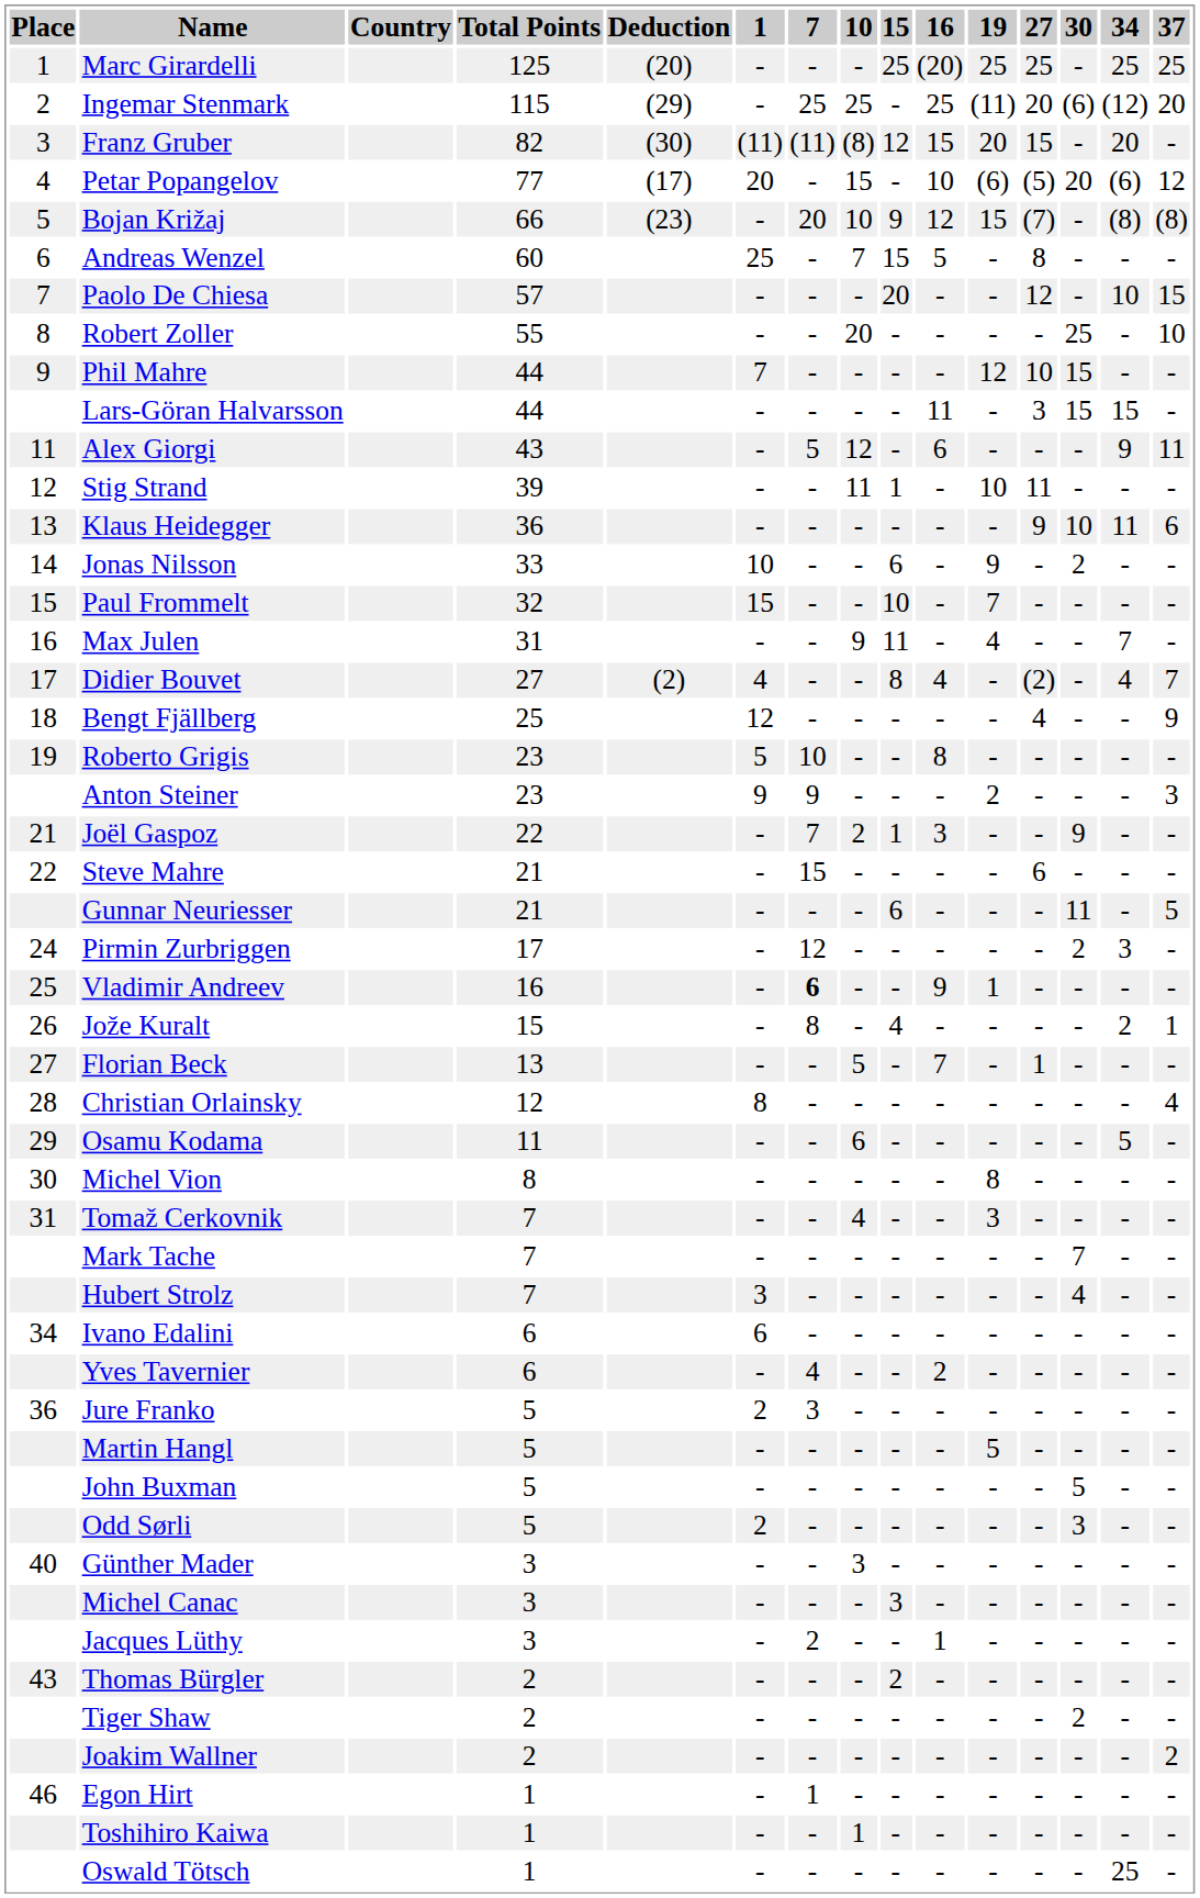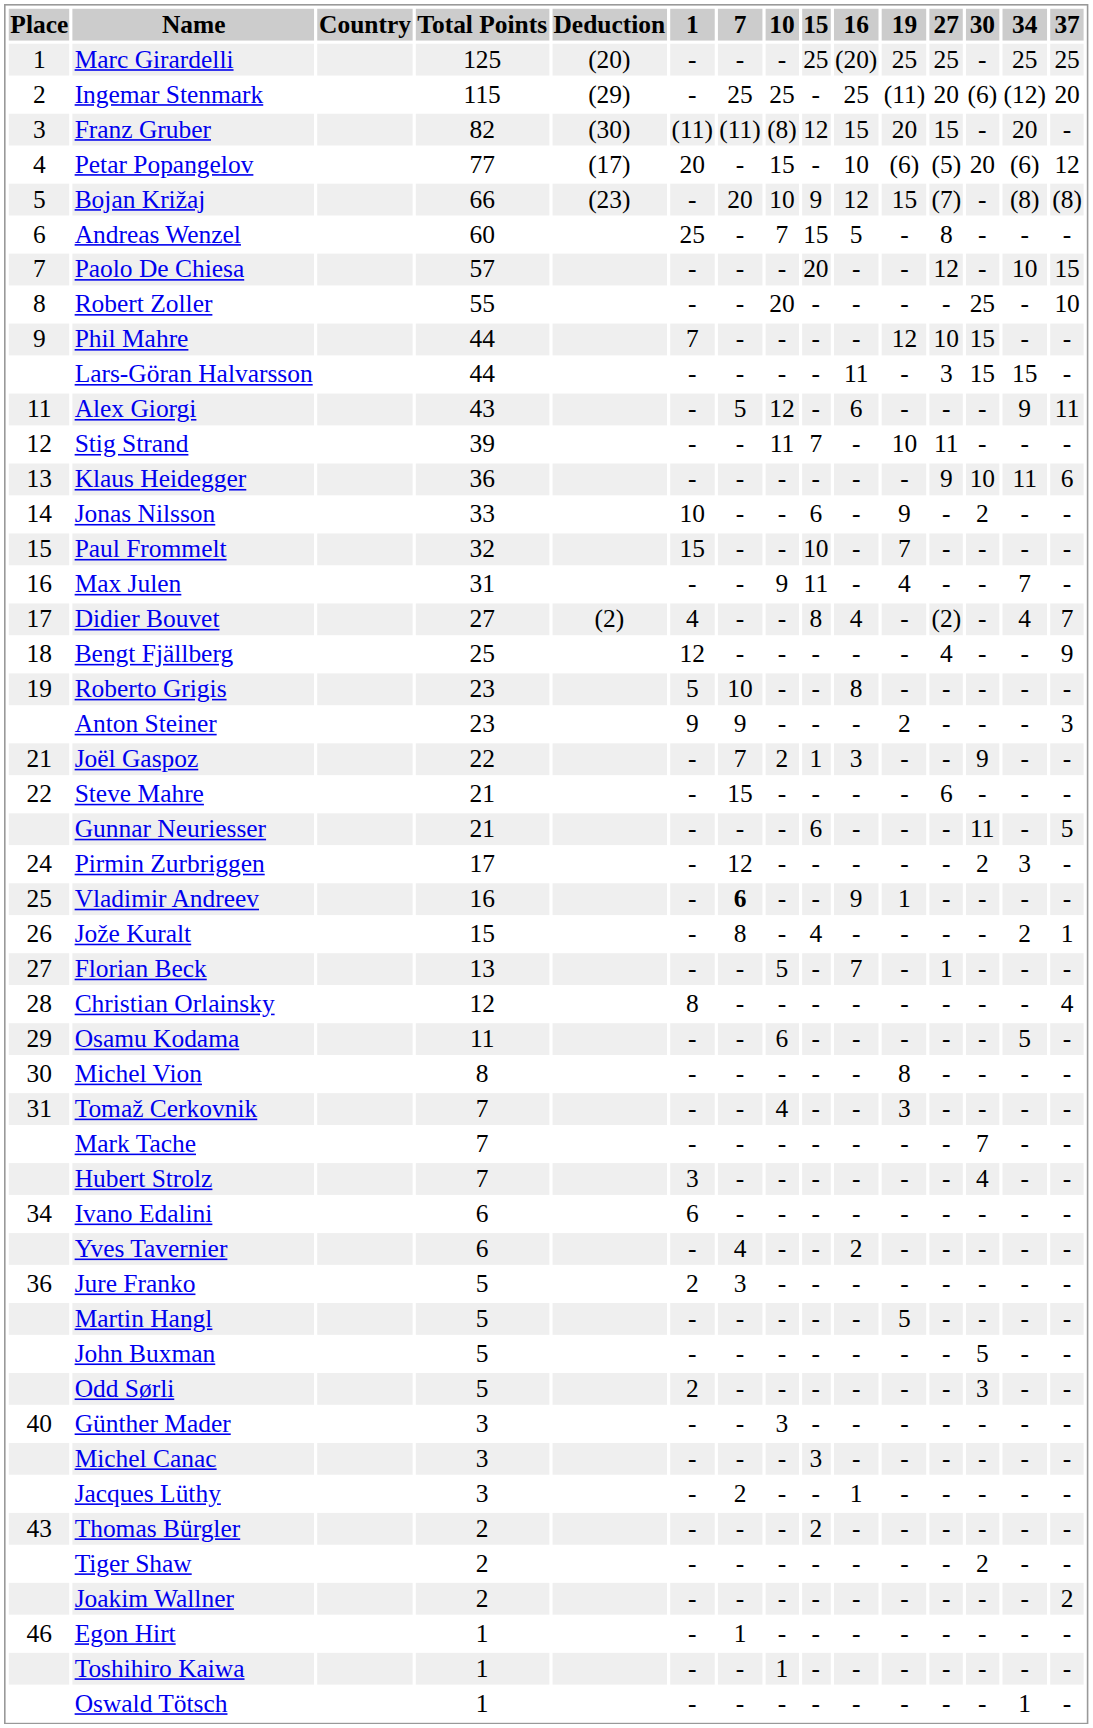 <table border="0" style="border: 1px solid #999; background-color:#FFFFFF; text-align:center">
 <tr align="center" bgcolor="#CCCCCC">
 <th>Place</th>
 <th>Name</th>
 <th>Country</th>
 <th>Total Points</th>
 <th>Deduction</th>
 <th>1</th>
 <th>7</th>
 <th>10</th>
 <th>15</th>
 <th>16</th>
 <th>19</th>
 <th>27</th>
 <th>30</th>
 <th>34</th>
 <th>37</th>
 </tr>
 <tr bgcolor="#EFEFEF">
 <td>1</td>
 <td align="left"><a href='#'>Marc Girardelli</a></td>
 <td align="left"></td>
 <td>125</td>
 <td>(20)</td>
 <td>-</td>
 <td>-</td>
 <td>-</td>
 <td>25</td>
 <td>(20)</td>
 <td>25</td>
 <td>25</td>
 <td>-</td>
 <td>25</td>
 <td>25</td>
 </tr>
 <tr>
 <td>2</td>
 <td align="left"><a href='#'>Ingemar Stenmark</a></td>
 <td align="left"></td>
 <td>115</td>
 <td>(29)</td>
 <td>-</td>
 <td>25</td>
 <td>25</td>
 <td>-</td>
 <td>25</td>
 <td>(11)</td>
 <td>20</td>
 <td>(6)</td>
 <td>(12)</td>
 <td>20</td>
 </tr>
 <tr bgcolor="#EFEFEF">
 <td>3</td>
 <td align="left"><a href='#'>Franz Gruber</a></td>
 <td align="left"></td>
 <td>82</td>
 <td>(30)</td>
 <td>(11)</td>
 <td>(11)</td>
 <td>(8)</td>
 <td>12</td>
 <td>15</td>
 <td>20</td>
 <td>15</td>
 <td>-</td>
 <td>20</td>
 <td>-</td>
 </tr>
 <tr>
 <td>4</td>
 <td align="left"><a href='#'>Petar Popangelov</a></td>
 <td align="left"></td>
 <td>77</td>
 <td>(17)</td>
 <td>20</td>
 <td>-</td>
 <td>15</td>
 <td>-</td>
 <td>10</td>
 <td>(6)</td>
 <td>(5)</td>
 <td>20</td>
 <td>(6)</td>
 <td>12</td>
 </tr>
 <tr bgcolor="#EFEFEF">
 <td>5</td>
 <td align="left"><a href='#'>Bojan Križaj</a></td>
 <td align="left"></td>
 <td>66</td>
 <td>(23)</td>
 <td>-</td>
 <td>20</td>
 <td>10</td>
 <td>9</td>
 <td>12</td>
 <td>15</td>
 <td>(7)</td>
 <td>-</td>
 <td>(8)</td>
 <td>(8)</td>
 </tr>
 <tr>
 <td>6</td>
 <td align="left"><a href='#'>Andreas Wenzel</a></td>
 <td align="left"></td>
 <td>60</td>
 <td></td>
 <td>25</td>
 <td>-</td>
 <td>7</td>
 <td>15</td>
 <td>5</td>
 <td>-</td>
 <td>8</td>
 <td>-</td>
 <td>-</td>
 <td>-</td>
 </tr>
 <tr bgcolor="#EFEFEF">
 <td>7</td>
 <td align="left"><a href='#'>Paolo De Chiesa</a></td>
 <td align="left"></td>
 <td>57</td>
 <td></td>
 <td>-</td>
 <td>-</td>
 <td>-</td>
 <td>20</td>
 <td>-</td>
 <td>-</td>
 <td>12</td>
 <td>-</td>
 <td>10</td>
 <td>15</td>
 </tr>
 <tr>
 <td>8</td>
 <td align="left"><a href='#'>Robert Zoller</a></td>
 <td align="left"></td>
 <td>55</td>
 <td></td>
 <td>-</td>
 <td>-</td>
 <td>20</td>
 <td>-</td>
 <td>-</td>
 <td>-</td>
 <td>-</td>
 <td>25</td>
 <td>-</td>
 <td>10</td>
 </tr>
 <tr bgcolor="#EFEFEF">
 <td>9</td>
 <td align="left"><a href='#'>Phil Mahre</a></td>
 <td align="left"></td>
 <td>44</td>
 <td></td>
 <td>7</td>
 <td>-</td>
 <td>-</td>
 <td>-</td>
 <td>-</td>
 <td>12</td>
 <td>10</td>
 <td>15</td>
 <td>-</td>
 <td>-</td>
 </tr>
 <tr>
 <td></td>
 <td align="left"><a href='#'>Lars-Göran Halvarsson</a></td>
 <td align="left"></td>
 <td>44</td>
 <td></td>
 <td>-</td>
 <td>-</td>
 <td>-</td>
 <td>-</td>
 <td>11</td>
 <td>-</td>
 <td>3</td>
 <td>15</td>
 <td>15</td>
 <td>-</td>
 </tr>
 <tr bgcolor="#EFEFEF">
 <td>11</td>
 <td align="left"><a href='#'>Alex Giorgi</a></td>
 <td align="left"></td>
 <td>43</td>
 <td></td>
 <td>-</td>
 <td>5</td>
 <td>12</td>
 <td>-</td>
 <td>6</td>
 <td>-</td>
 <td>-</td>
 <td>-</td>
 <td>9</td>
 <td>11</td>
 </tr>
 <tr>
 <td>12</td>
 <td align="left"><a href='#'>Stig Strand</a></td>
 <td align="left"></td>
 <td>39</td>
 <td></td>
 <td>-</td>
 <td>-</td>
 <td>11</td>
-<td>1</td>
+<td>7</td>
 <td>-</td>
 <td>10</td>
 <td>11</td>
 <td>-</td>
 <td>-</td>
 <td>-</td>
 </tr>
 <tr bgcolor="#EFEFEF">
 <td>13</td>
 <td align="left"><a href='#'>Klaus Heidegger</a></td>
 <td align="left"></td>
 <td>36</td>
 <td></td>
 <td>-</td>
 <td>-</td>
 <td>-</td>
 <td>-</td>
 <td>-</td>
 <td>-</td>
 <td>9</td>
 <td>10</td>
 <td>11</td>
 <td>6</td>
 </tr>
 <tr>
 <td>14</td>
 <td align="left"><a href='#'>Jonas Nilsson</a></td>
 <td align="left"></td>
 <td>33</td>
 <td></td>
 <td>10</td>
 <td>-</td>
 <td>-</td>
 <td>6</td>
 <td>-</td>
 <td>9</td>
 <td>-</td>
 <td>2</td>
 <td>-</td>
 <td>-</td>
 </tr>
 <tr bgcolor="#EFEFEF">
 <td>15</td>
 <td align="left"><a href='#'>Paul Frommelt</a></td>
 <td align="left"></td>
 <td>32</td>
 <td></td>
 <td>15</td>
 <td>-</td>
 <td>-</td>
 <td>10</td>
 <td>-</td>
 <td>7</td>
 <td>-</td>
 <td>-</td>
 <td>-</td>
 <td>-</td>
 </tr>
 <tr>
 <td>16</td>
 <td align="left"><a href='#'>Max Julen</a></td>
 <td align="left"></td>
 <td>31</td>
 <td></td>
 <td>-</td>
 <td>-</td>
 <td>9</td>
 <td>11</td>
 <td>-</td>
 <td>4</td>
 <td>-</td>
 <td>-</td>
 <td>7</td>
 <td>-</td>
 </tr>
 <tr bgcolor="#EFEFEF">
 <td>17</td>
 <td align="left"><a href='#'>Didier Bouvet</a></td>
 <td align="left"></td>
 <td>27</td>
 <td>(2)</td>
 <td>4</td>
 <td>-</td>
 <td>-</td>
 <td>8</td>
 <td>4</td>
 <td>-</td>
 <td>(2)</td>
 <td>-</td>
 <td>4</td>
 <td>7</td>
 </tr>
 <tr>
 <td>18</td>
 <td align="left"><a href='#'>Bengt Fjällberg</a></td>
 <td align="left"></td>
 <td>25</td>
 <td></td>
 <td>12</td>
 <td>-</td>
 <td>-</td>
 <td>-</td>
 <td>-</td>
 <td>-</td>
 <td>4</td>
 <td>-</td>
 <td>-</td>
 <td>9</td>
 </tr>
 <tr bgcolor="#EFEFEF">
 <td>19</td>
 <td align="left"><a href='#'>Roberto Grigis</a></td>
 <td align="left"></td>
 <td>23</td>
 <td></td>
 <td>5</td>
 <td>10</td>
 <td>-</td>
 <td>-</td>
 <td>8</td>
 <td>-</td>
 <td>-</td>
 <td>-</td>
 <td>-</td>
 <td>-</td>
 </tr>
 <tr>
 <td></td>
 <td align="left"><a href='#'>Anton Steiner</a></td>
 <td align="left"></td>
 <td>23</td>
 <td></td>
 <td>9</td>
 <td>9</td>
 <td>-</td>
 <td>-</td>
 <td>-</td>
 <td>2</td>
 <td>-</td>
 <td>-</td>
 <td>-</td>
 <td>3</td>
 </tr>
 <tr bgcolor="#EFEFEF">
 <td>21</td>
 <td align="left"><a href='#'>Joël Gaspoz</a></td>
 <td align="left"></td>
 <td>22</td>
 <td></td>
 <td>-</td>
 <td>7</td>
 <td>2</td>
 <td>1</td>
 <td>3</td>
 <td>-</td>
 <td>-</td>
 <td>9</td>
 <td>-</td>
 <td>-</td>
 </tr>
 <tr>
 <td>22</td>
 <td align="left"><a href='#'>Steve Mahre</a></td>
 <td align="left"></td>
 <td>21</td>
 <td></td>
 <td>-</td>
 <td>15</td>
 <td>-</td>
 <td>-</td>
 <td>-</td>
 <td>-</td>
 <td>6</td>
 <td>-</td>
 <td>-</td>
 <td>-</td>
 </tr>
 <tr bgcolor="#EFEFEF">
 <td></td>
 <td align="left"><a href='#'>Gunnar Neuriesser</a></td>
 <td align="left"></td>
 <td>21</td>
 <td></td>
 <td>-</td>
 <td>-</td>
 <td>-</td>
 <td>6</td>
 <td>-</td>
 <td>-</td>
 <td>-</td>
 <td>11</td>
 <td>-</td>
 <td>5</td>
 </tr>
 <tr>
 <td>24</td>
 <td align="left"><a href='#'>Pirmin Zurbriggen</a></td>
 <td align="left"></td>
 <td>17</td>
 <td></td>
 <td>-</td>
 <td>12</td>
 <td>-</td>
 <td>-</td>
 <td>-</td>
 <td>-</td>
 <td>-</td>
 <td>2</td>
 <td>3</td>
 <td>-</td>
 </tr>
 <tr bgcolor="#EFEFEF">
 <td>25</td>
 <td align="left"><a href='#'>Vladimir Andreev</a></td>
 <td align="left"></td>
 <td>16</td>
 <td></td>
 <td>-</td>
 <td><strong>6</strong></td>
 <td>-</td>
 <td>-</td>
 <td>9</td>
 <td>1</td>
 <td>-</td>
 <td>-</td>
 <td>-</td>
 <td>-</td>
 </tr>
 <tr>
 <td>26</td>
 <td align="left"><a href='#'>Jože Kuralt</a></td>
 <td align="left"></td>
 <td>15</td>
 <td></td>
 <td>-</td>
 <td>8</td>
 <td>-</td>
 <td>4</td>
 <td>-</td>
 <td>-</td>
 <td>-</td>
 <td>-</td>
 <td>2</td>
 <td>1</td>
 </tr>
 <tr bgcolor="#EFEFEF">
 <td>27</td>
 <td align="left"><a href='#'>Florian Beck</a></td>
 <td align="left"></td>
 <td>13</td>
 <td></td>
 <td>-</td>
 <td>-</td>
 <td>5</td>
 <td>-</td>
 <td>7</td>
 <td>-</td>
 <td>1</td>
 <td>-</td>
 <td>-</td>
 <td>-</td>
 </tr>
 <tr>
 <td>28</td>
 <td align="left"><a href='#'>Christian Orlainsky</a></td>
 <td align="left"></td>
 <td>12</td>
 <td></td>
 <td>8</td>
 <td>-</td>
 <td>-</td>
 <td>-</td>
 <td>-</td>
 <td>-</td>
 <td>-</td>
 <td>-</td>
 <td>-</td>
 <td>4</td>
 </tr>
 <tr bgcolor="#EFEFEF">
 <td>29</td>
 <td align="left"><a href='#'>Osamu Kodama</a></td>
 <td align="left"></td>
 <td>11</td>
 <td></td>
 <td>-</td>
 <td>-</td>
 <td>6</td>
 <td>-</td>
 <td>-</td>
 <td>-</td>
 <td>-</td>
 <td>-</td>
 <td>5</td>
 <td>-</td>
 </tr>
 <tr>
 <td>30</td>
 <td align="left"><a href='#'>Michel Vion</a></td>
 <td align="left"></td>
 <td>8</td>
 <td></td>
 <td>-</td>
 <td>-</td>
 <td>-</td>
 <td>-</td>
 <td>-</td>
 <td>8</td>
 <td>-</td>
 <td>-</td>
 <td>-</td>
 <td>-</td>
 </tr>
 <tr bgcolor="#EFEFEF">
 <td>31</td>
 <td align="left"><a href='#'>Tomaž Cerkovnik</a></td>
 <td align="left"></td>
 <td>7</td>
 <td></td>
 <td>-</td>
 <td>-</td>
 <td>4</td>
 <td>-</td>
 <td>-</td>
 <td>3</td>
 <td>-</td>
 <td>-</td>
 <td>-</td>
 <td>-</td>
 </tr>
 <tr>
 <td></td>
 <td align="left"><a href='#'>Mark Tache</a></td>
 <td align="left"></td>
 <td>7</td>
 <td></td>
 <td>-</td>
 <td>-</td>
 <td>-</td>
 <td>-</td>
 <td>-</td>
 <td>-</td>
 <td>-</td>
 <td>7</td>
 <td>-</td>
 <td>-</td>
 </tr>
 <tr bgcolor="#EFEFEF">
 <td></td>
 <td align="left"><a href='#'>Hubert Strolz</a></td>
 <td align="left"></td>
 <td>7</td>
 <td></td>
 <td>3</td>
 <td>-</td>
 <td>-</td>
 <td>-</td>
 <td>-</td>
 <td>-</td>
 <td>-</td>
 <td>4</td>
 <td>-</td>
 <td>-</td>
 </tr>
 <tr>
 <td>34</td>
 <td align="left"><a href='#'>Ivano Edalini</a></td>
 <td align="left"></td>
 <td>6</td>
 <td></td>
 <td>6</td>
 <td>-</td>
 <td>-</td>
 <td>-</td>
 <td>-</td>
 <td>-</td>
 <td>-</td>
 <td>-</td>
 <td>-</td>
 <td>-</td>
 </tr>
 <tr bgcolor="#EFEFEF">
 <td></td>
 <td align="left"><a href='#'>Yves Tavernier</a></td>
 <td align="left"></td>
 <td>6</td>
 <td></td>
 <td>-</td>
 <td>4</td>
 <td>-</td>
 <td>-</td>
 <td>2</td>
 <td>-</td>
 <td>-</td>
 <td>-</td>
 <td>-</td>
 <td>-</td>
 </tr>
 <tr>
 <td>36</td>
 <td align="left"><a href='#'>Jure Franko</a></td>
 <td align="left"></td>
 <td>5</td>
 <td></td>
 <td>2</td>
 <td>3</td>
 <td>-</td>
 <td>-</td>
 <td>-</td>
 <td>-</td>
 <td>-</td>
 <td>-</td>
 <td>-</td>
 <td>-</td>
 </tr>
 <tr bgcolor="#EFEFEF">
 <td></td>
 <td align="left"><a href='#'>Martin Hangl</a></td>
 <td align="left"></td>
 <td>5</td>
 <td></td>
 <td>-</td>
 <td>-</td>
 <td>-</td>
 <td>-</td>
 <td>-</td>
 <td>5</td>
 <td>-</td>
 <td>-</td>
 <td>-</td>
 <td>-</td>
 </tr>
 <tr>
 <td></td>
 <td align="left"><a href='#'>John Buxman</a></td>
 <td align="left"></td>
 <td>5</td>
 <td></td>
 <td>-</td>
 <td>-</td>
 <td>-</td>
 <td>-</td>
 <td>-</td>
 <td>-</td>
 <td>-</td>
 <td>5</td>
 <td>-</td>
 <td>-</td>
 </tr>
 <tr bgcolor="#EFEFEF">
 <td></td>
 <td align="left"><a href='#'>Odd Sørli</a></td>
 <td align="left"></td>
 <td>5</td>
 <td></td>
 <td>2</td>
 <td>-</td>
 <td>-</td>
 <td>-</td>
 <td>-</td>
 <td>-</td>
 <td>-</td>
 <td>3</td>
 <td>-</td>
 <td>-</td>
 </tr>
 <tr>
 <td>40</td>
 <td align="left"><a href='#'>Günther Mader</a></td>
 <td align="left"></td>
 <td>3</td>
 <td></td>
 <td>-</td>
 <td>-</td>
 <td>3</td>
 <td>-</td>
 <td>-</td>
 <td>-</td>
 <td>-</td>
 <td>-</td>
 <td>-</td>
 <td>-</td>
 </tr>
 <tr bgcolor="#EFEFEF">
 <td></td>
 <td align="left"><a href='#'>Michel Canac</a></td>
 <td align="left"></td>
 <td>3</td>
 <td></td>
 <td>-</td>
 <td>-</td>
 <td>-</td>
 <td>3</td>
 <td>-</td>
 <td>-</td>
 <td>-</td>
 <td>-</td>
 <td>-</td>
 <td>-</td>
 </tr>
 <tr>
 <td></td>
 <td align="left"><a href='#'>Jacques Lüthy</a></td>
 <td align="left"></td>
 <td>3</td>
 <td></td>
 <td>-</td>
 <td>2</td>
 <td>-</td>
 <td>-</td>
 <td>1</td>
 <td>-</td>
 <td>-</td>
 <td>-</td>
 <td>-</td>
 <td>-</td>
 </tr>
 <tr bgcolor="#EFEFEF">
 <td>43</td>
 <td align="left"><a href='#'>Thomas Bürgler</a></td>
 <td align="left"></td>
 <td>2</td>
 <td></td>
 <td>-</td>
 <td>-</td>
 <td>-</td>
 <td>2</td>
 <td>-</td>
 <td>-</td>
 <td>-</td>
 <td>-</td>
 <td>-</td>
 <td>-</td>
 </tr>
 <tr>
 <td></td>
 <td align="left"><a href='#'>Tiger Shaw</a></td>
 <td align="left"></td>
 <td>2</td>
 <td></td>
 <td>-</td>
 <td>-</td>
 <td>-</td>
 <td>-</td>
 <td>-</td>
 <td>-</td>
 <td>-</td>
 <td>2</td>
 <td>-</td>
 <td>-</td>
 </tr>
 <tr bgcolor="#EFEFEF">
 <td></td>
 <td align="left"><a href='#'>Joakim Wallner</a></td>
 <td align="left"></td>
 <td>2</td>
 <td></td>
 <td>-</td>
 <td>-</td>
 <td>-</td>
 <td>-</td>
 <td>-</td>
 <td>-</td>
 <td>-</td>
 <td>-</td>
 <td>-</td>
 <td>2</td>
 </tr>
 <tr>
 <td>46</td>
 <td align="left"><a href='#'>Egon Hirt</a></td>
 <td align="left"></td>
 <td>1</td>
 <td></td>
 <td>-</td>
 <td>1</td>
 <td>-</td>
 <td>-</td>
 <td>-</td>
 <td>-</td>
 <td>-</td>
 <td>-</td>
 <td>-</td>
 <td>-</td>
 </tr>
 <tr bgcolor="#EFEFEF">
 <td></td>
 <td align="left"><a href='#'>Toshihiro Kaiwa</a></td>
 <td align="left"></td>
 <td>1</td>
 <td></td>
 <td>-</td>
 <td>-</td>
 <td>1</td>
 <td>-</td>
 <td>-</td>
 <td>-</td>
 <td>-</td>
 <td>-</td>
 <td>-</td>
 <td>-</td>
 </tr>
 <tr>
 <td></td>
 <td align="left"><a href='#'>Oswald Tötsch</a></td>
 <td align="left"></td>
 <td>1</td>
 <td></td>
 <td>-</td>
 <td>-</td>
 <td>-</td>
 <td>-</td>
 <td>-</td>
 <td>-</td>
 <td>-</td>
 <td>-</td>
-<td>25</td>
+<td>1</td>
 <td>-</td>
 </tr>
 </table>
